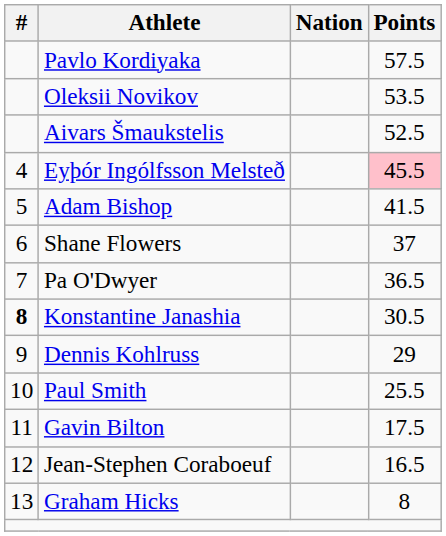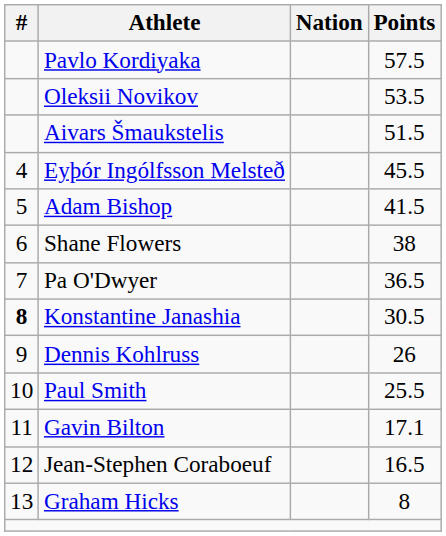 <table class="wikitable" style="text-align:center">
 <tr>
 <th scope="col" style="width: 10px;">#</th>
 <th scope="col">Athlete</th>
 <th scope="col">Nation</th>
 <th scope="col" style="width: 10px;">Points</th>
 </tr>
 <tr>
 <td></td>
 <td align=left><a href='#'>Pavlo Kordiyaka</a></td>
 <td align=left></td>
 <td>57.5</td>
 </tr>
 <tr>
 <td></td>
 <td align=left><a href='#'>Oleksii Novikov</a></td>
 <td align=left></td>
 <td>53.5</td>
 </tr>
 <tr>
 <td></td>
 <td align=left><a href='#'>Aivars Šmaukstelis</a></td>
 <td align=left></td>
-<td>52.5</td>
+<td>51.5</td>
 </tr>
 <tr>
 <td>4</td>
 <td align=left><a href='#'>Eyþór Ingólfsson Melsteð</a></td>
 <td align=left></td>
-<td style="background: pink;">45.5</td>
+<td>45.5</td>
 </tr>
 <tr>
 <td>5</td>
 <td align=left><a href='#'>Adam Bishop</a></td>
 <td align=left></td>
 <td>41.5</td>
 </tr>
 <tr>
 <td>6</td>
 <td align=left>Shane Flowers</td>
 <td align=left></td>
-<td>37</td>
+<td>38</td>
 </tr>
 <tr>
 <td>7</td>
 <td align=left>Pa O'Dwyer</td>
 <td align=left></td>
 <td>36.5</td>
 </tr>
 <tr>
 <td><strong>8</strong></td>
 <td align=left><a href='#'>Konstantine Janashia</a></td>
 <td align=left></td>
 <td>30.5</td>
 </tr>
 <tr>
 <td>9</td>
 <td align=left><a href='#'>Dennis Kohlruss</a></td>
 <td align=left></td>
-<td>29</td>
+<td>26</td>
 </tr>
 <tr>
 <td>10</td>
 <td align=left><a href='#'>Paul Smith</a></td>
 <td align=left></td>
 <td>25.5</td>
 </tr>
 <tr>
 <td>11</td>
 <td align=left><a href='#'>Gavin Bilton</a></td>
 <td align=left></td>
-<td>17.5</td>
+<td>17.1</td>
 </tr>
 <tr>
 <td>12</td>
 <td align=left>Jean-Stephen Coraboeuf</td>
 <td align=left></td>
 <td>16.5</td>
 </tr>
 <tr>
 <td>13</td>
 <td align=left><a href='#'>Graham Hicks</a></td>
 <td align=left></td>
 <td>8</td>
 </tr>
 <tr class="sortbottom">
 <td colspan="6"></td>
 </tr>
 </table>
